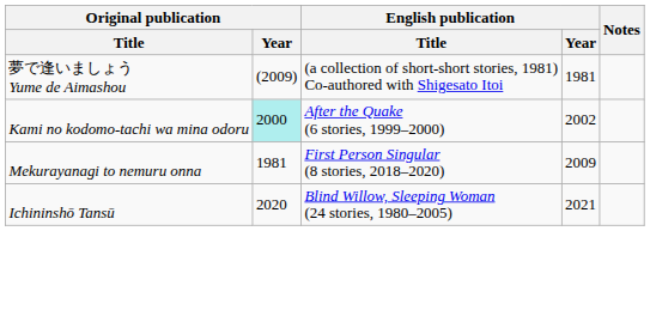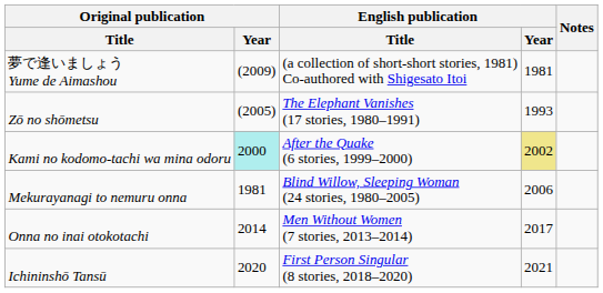 <table class="wikitable">
 <tr>
 <th colspan="2">Original publication</th>
 <th colspan="2">English publication</th>
 <th rowspan="2">Notes</th>
 </tr>
 <tr>
 <th scope="col">Title</th>
 <th scope="col">Year</th>
 <th scope="col">Title</th>
 <th scope="col">Year</th>
 </tr>
 <tr>
 <td>夢で逢いましょう<br><em>Yume de Aimashou</em></td>
 <td>(2009)</td>
 <td> (a collection of short-short stories, 1981)<br>Co-authored with <a href='#'>Shigesato Itoi</a></td>
 <td>1981</td>
 </tr>
 <tr>
+<td><br><em>Zō no shōmetsu</em></td>
+<td>(2005)</td>
+<td><em><a href='#'>The Elephant Vanishes</a></em><br>(17 stories, 1980–1991)</td>
+<td>1993</td>
+<td></td>
+</tr>
+<tr>
 <td><br><em>Kami no kodomo-tachi wa mina odoru</em></td>
 <td style="background: paleturquoise;">2000</td>
 <td><em><a href='#'>After the Quake</a></em><br>(6 stories, 1999–2000)</td>
-<td>2002</td>
+<td style="background: khaki;">2002</td>
 <td></td>
 </tr>
 <tr>
 <td><br><em>Mekurayanagi to nemuru onna</em></td>
 <td>1981</td>
-<td><em><a href='#'>First Person Singular</a></em><br>(8 stories, 2018–2020)</td>
-<td>2009</td>
+<td><em><a href='#'>Blind Willow, Sleeping Woman</a></em><br>(24 stories, 1980–2005)</td>
+<td>2006</td>
+<td></td>
+</tr>
+<tr>
+<td><br><em>Onna no inai otokotachi</em></td>
+<td>2014</td>
+<td><em><a href='#'>Men Without Women</a></em><br>(7 stories, 2013–2014)</td>
+<td>2017</td>
 <td></td>
 </tr>
 <tr>
 <td><br><em>Ichininshō Tansū</em></td>
 <td>2020</td>
-<td><em><a href='#'>Blind Willow, Sleeping Woman</a></em><br>(24 stories, 1980–2005)</td>
+<td><em><a href='#'>First Person Singular</a></em><br>(8 stories, 2018–2020)</td>
 <td>2021</td>
 <td></td>
 </tr>
 </table>
